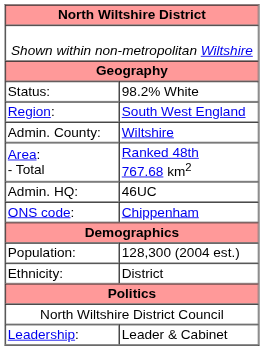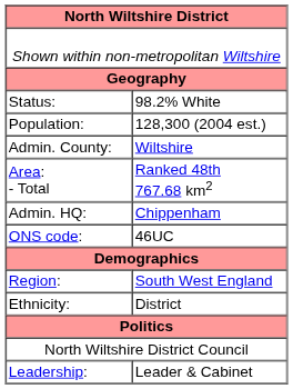 <table border=1 cellpadding="2" cellspacing="0" align="right" width=300>
 <tr>
 <th colspan=2 align=center bgcolor="#ff9999">North Wiltshire District</th>
 </tr>
 <tr>
 <td colspan=2 align=center><br><em>Shown within non-metropolitan <a href='#'>Wiltshire</a></em></td>
 </tr>
 <tr>
 <th colspan=2 bgcolor="#ff9999">Geography</th>
 </tr>
 <tr>
 <td width="45%">Status:</td>
 <td>98.2% White</td>
 </tr>
 <tr>
-<td><a href='#'>Region</a>:</td>
-<td><a href='#'>South West England</a></td>
+<td>Population:</td>
+<td>128,300 (2004 est.)</td>
 </tr>
 <tr>
 <td>Admin. County:</td>
 <td><a href='#'>Wiltshire</a></td>
 </tr>
 <tr>
 <td><a href='#'>Area</a>:<br>- Total</td>
 <td><a href='#'>Ranked 48th</a><br><a href='#'>767.68</a> km<sup>2</sup></td>
 </tr>
 <tr>
 <td>Admin. HQ:</td>
-<td>46UC</td>
+<td><a href='#'>Chippenham</a></td>
 </tr>
 <tr>
 <td><a href='#'>ONS code</a>:</td>
-<td><a href='#'>Chippenham</a></td>
+<td>46UC</td>
 </tr>
 <tr>
 <th colspan=2 bgcolor="#ff9999">Demographics</th>
 </tr>
 <tr>
-<td>Population:</td>
-<td>128,300 (2004 est.)</td>
+<td><a href='#'>Region</a>:</td>
+<td><a href='#'>South West England</a></td>
 </tr>
 <tr>
 <td>Ethnicity:</td>
 <td>District</td>
 </tr>
 <tr>
 <th colspan=2 bgcolor="#ff9999">Politics</th>
 </tr>
 <tr>
 <td colspan=2 align=center>North Wiltshire District Council</td>
 </tr>
 <tr>
 <td><a href='#'>Leadership</a>:</td>
 <td>Leader & Cabinet</td>
 </tr>
 </table>
